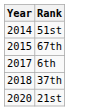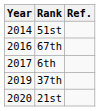 <table class="wikitable sortable">
 <tr>
 <th>Year</th>
 <th>Rank</th>
+<th class="unsortable">Ref.</th>
 </tr>
 <tr>
 <td>2014</td>
 <td>51st</td>
+<td></td>
 </tr>
 <tr>
-<td>2015</td>
+<td>2016</td>
 <td>67th</td>
+<td></td>
 </tr>
 <tr>
 <td>2017</td>
 <td>6th</td>
+<td></td>
 </tr>
 <tr>
-<td>2018</td>
+<td>2019</td>
 <td>37th</td>
+<td></td>
 </tr>
 <tr>
 <td>2020</td>
 <td>21st</td>
+<td></td>
 </tr>
 </table>
